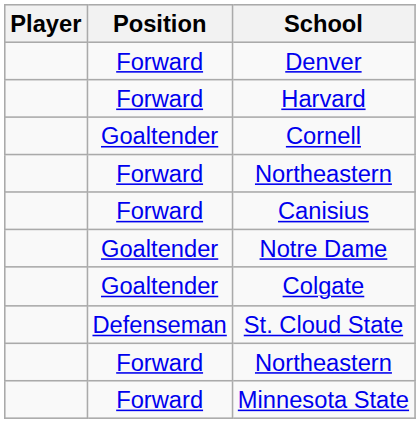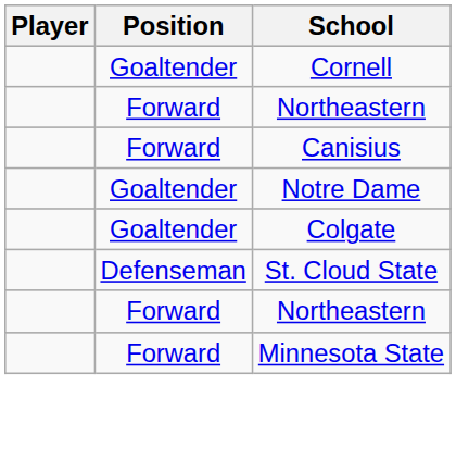 <table class="wikitable sortable" style="font-size: 95%;text-align: center;">
 <tr>
 <th>Player</th>
 <th>Position</th>
 <th>School</th>
-</tr>
-<tr>
-<td><strong></strong></td>
-<td><a href='#'>Forward</a></td>
-<td><a href='#'>Denver</a></td>
-</tr>
-<tr>
-<td><strong></strong></td>
-<td><a href='#'>Forward</a></td>
-<td><a href='#'>Harvard</a></td>
 </tr>
 <tr>
 <td></td>
 <td><a href='#'>Goaltender</a></td>
 <td><a href='#'>Cornell</a></td>
 </tr>
 <tr>
 <td><strong></strong></td>
 <td><a href='#'>Forward</a></td>
 <td><a href='#'>Northeastern</a></td>
 </tr>
 <tr>
 <td></td>
 <td><a href='#'>Forward</a></td>
 <td><a href='#'>Canisius</a></td>
 </tr>
 <tr>
 <td></td>
 <td><a href='#'>Goaltender</a></td>
 <td><a href='#'>Notre Dame</a></td>
 </tr>
 <tr>
 <td></td>
 <td><a href='#'>Goaltender</a></td>
 <td><a href='#'>Colgate</a></td>
 </tr>
 <tr>
 <td></td>
 <td><a href='#'>Defenseman</a></td>
 <td><a href='#'>St. Cloud State</a></td>
 </tr>
 <tr>
 <td></td>
 <td><a href='#'>Forward</a></td>
 <td><a href='#'>Northeastern</a></td>
 </tr>
 <tr>
 <td></td>
 <td><a href='#'>Forward</a></td>
 <td><a href='#'>Minnesota State</a></td>
 </tr>
 </table>
